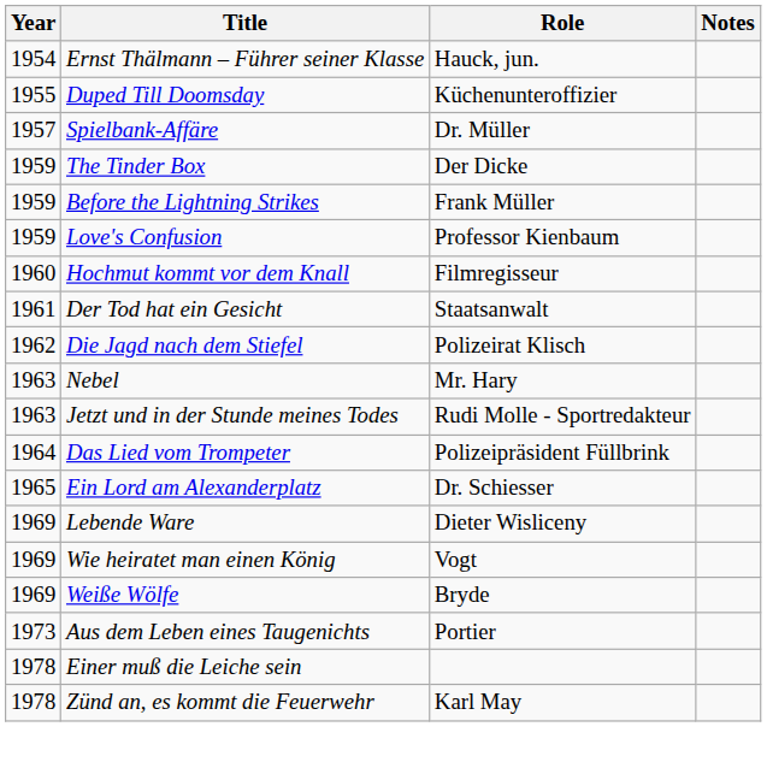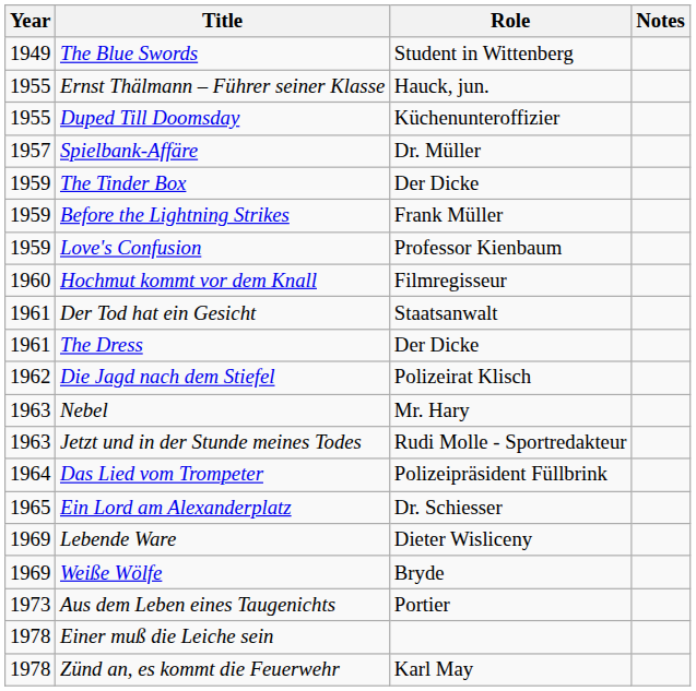 <table class="wikitable">
 <tr>
 <th>Year</th>
 <th>Title</th>
 <th>Role</th>
 <th>Notes</th>
 </tr>
 <tr>
-<td>1954</td>
+<td>1949</td>
+<td><em><a href='#'>The Blue Swords</a></em></td>
+<td>Student in Wittenberg</td>
+<td></td>
+</tr>
+<tr>
+<td>1955</td>
 <td><em>Ernst Thälmann – Führer seiner Klasse</em></td>
 <td>Hauck, jun.</td>
 <td></td>
 </tr>
 <tr>
 <td>1955</td>
 <td><em><a href='#'>Duped Till Doomsday</a></em></td>
 <td>Küchenunteroffizier</td>
 <td></td>
 </tr>
 <tr>
 <td>1957</td>
 <td><em><a href='#'>Spielbank-Affäre</a></em></td>
 <td>Dr. Müller</td>
 <td></td>
 </tr>
 <tr>
 <td>1959</td>
 <td><em><a href='#'>The Tinder Box</a></em></td>
 <td>Der Dicke</td>
 <td></td>
 </tr>
 <tr>
 <td>1959</td>
 <td><em><a href='#'>Before the Lightning Strikes</a></em></td>
 <td>Frank Müller</td>
 <td></td>
 </tr>
 <tr>
 <td>1959</td>
 <td><em><a href='#'>Love's Confusion</a></em></td>
 <td>Professor Kienbaum</td>
 <td></td>
 </tr>
 <tr>
 <td>1960</td>
 <td><em><a href='#'>Hochmut kommt vor dem Knall</a></em></td>
 <td>Filmregisseur</td>
 <td></td>
 </tr>
 <tr>
 <td>1961</td>
 <td><em>Der Tod hat ein Gesicht</em></td>
 <td>Staatsanwalt</td>
 <td></td>
 </tr>
 <tr>
+<td>1961</td>
+<td><em><a href='#'>The Dress</a></em></td>
+<td>Der Dicke</td>
+<td></td>
+</tr>
+<tr>
 <td>1962</td>
 <td><em><a href='#'>Die Jagd nach dem Stiefel</a></em></td>
 <td>Polizeirat Klisch</td>
 <td></td>
 </tr>
 <tr>
 <td>1963</td>
 <td><em>Nebel</em></td>
 <td>Mr. Hary</td>
 <td></td>
 </tr>
 <tr>
 <td>1963</td>
 <td><em>Jetzt und in der Stunde meines Todes</em></td>
 <td>Rudi Molle - Sportredakteur</td>
 <td></td>
 </tr>
 <tr>
 <td>1964</td>
 <td><em><a href='#'>Das Lied vom Trompeter</a></em></td>
 <td>Polizeipräsident Füllbrink</td>
 <td></td>
 </tr>
 <tr>
 <td>1965</td>
 <td><em><a href='#'>Ein Lord am Alexanderplatz</a></em></td>
 <td>Dr. Schiesser</td>
 <td></td>
 </tr>
 <tr>
 <td>1969</td>
 <td><em>Lebende Ware</em></td>
 <td>Dieter Wisliceny</td>
 <td></td>
 </tr>
 <tr>
 <td>1969</td>
-<td><em>Wie heiratet man einen König</em></td>
-<td>Vogt</td>
-<td></td>
-</tr>
-<tr>
-<td>1969</td>
 <td><em><a href='#'>Weiße Wölfe</a></em></td>
 <td>Bryde</td>
 <td></td>
 </tr>
 <tr>
 <td>1973</td>
 <td><em>Aus dem Leben eines Taugenichts</em></td>
 <td>Portier</td>
 <td></td>
 </tr>
 <tr>
 <td>1978</td>
 <td><em>Einer muß die Leiche sein</em></td>
 <td></td>
 <td></td>
 </tr>
 <tr>
 <td>1978</td>
 <td><em>Zünd an, es kommt die Feuerwehr</em></td>
 <td>Karl May</td>
 <td></td>
 </tr>
 </table>
